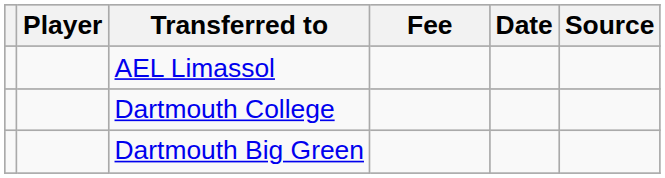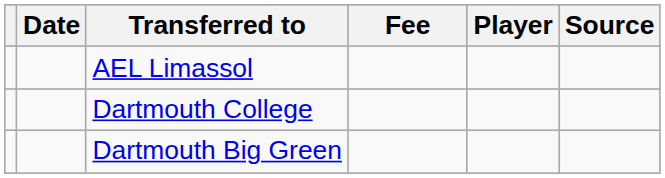 <table class="wikitable plainrowheaders sortable">
 <tr>
 <th></th>
-<th scope="col">Player</th>
+<th scope="col">Date</th>
 <th>Transferred to</th>
 <th style="width: 65px;">Fee</th>
-<th scope="col">Date</th>
+<th scope="col">Player</th>
 <th scope="col">Source</th>
 </tr>
 <tr>
 <td align="center"></td>
 <td></td>
 <td> <a href='#'>AEL Limassol</a></td>
 <td></td>
 <td></td>
 <td></td>
 </tr>
 <tr>
 <td align="center"></td>
 <td></td>
 <td> <a href='#'>Dartmouth College</a></td>
 <td></td>
 <td></td>
 <td></td>
 </tr>
 <tr>
 <td align="center"></td>
 <td></td>
 <td> <a href='#'>Dartmouth Big Green</a></td>
 <td></td>
 <td></td>
 <td></td>
 </tr>
 </table>
